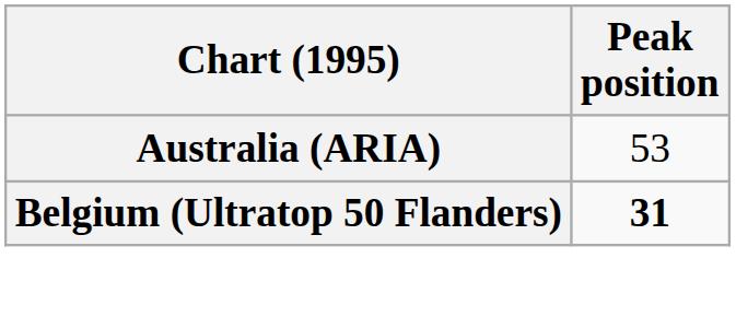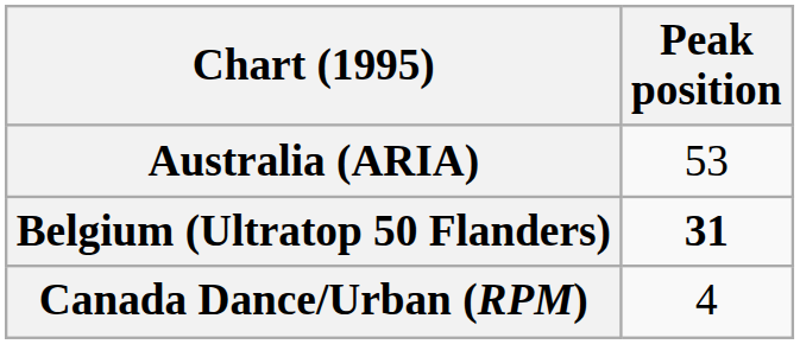 <table class="wikitable sortable plainrowheaders" style="text-align:center">
 <tr>
 <th>Chart (1995)</th>
 <th>Peak<br>position</th>
 </tr>
 <tr>
 <th scope="row">Australia (ARIA)</th>
 <td>53</td>
 </tr>
 <tr>
 <th scope="row">Belgium (Ultratop 50 Flanders)</th>
 <td><strong>31</strong></td>
 </tr>
+<tr>
+<th scope="row">Canada Dance/Urban (<em>RPM</em>)</th>
+<td>4</td>
+</tr>
 </table>
